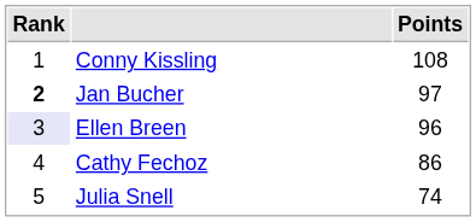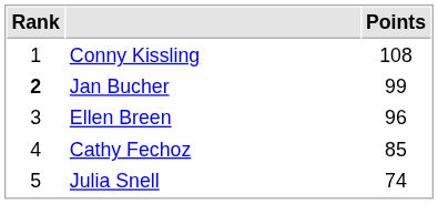 <table cellspacing="1" cellpadding="3" style="border:1px solid #AAAAAA;font-size:86%">
 <tr bgcolor="#E4E4E4">
 <th style="border-bottom:1px solid #AAAAAA" width=10>Rank</th>
 <th style="border-bottom:1px solid #AAAAAA" width=200></th>
 <th style="border-bottom:1px solid #AAAAAA" width=20>Points</th>
 </tr>
 <tr>
 <td align="center">1</td>
 <td> <a href='#'>Conny Kissling</a></td>
 <td align=center>108</td>
 </tr>
 <tr>
 <td align="center"><strong>2</strong></td>
 <td> <a href='#'>Jan Bucher</a></td>
-<td align=center>97</td>
+<td align=center>99</td>
 </tr>
 <tr>
-<td align="center" style="background: lavender;">3</td>
+<td align="center">3</td>
 <td> <a href='#'>Ellen Breen</a></td>
 <td align=center>96</td>
 </tr>
 <tr>
 <td align="center">4</td>
 <td> <a href='#'>Cathy Fechoz</a></td>
-<td align=center>86</td>
+<td align=center>85</td>
 </tr>
 <tr>
 <td align="center">5</td>
 <td> <a href='#'>Julia Snell</a></td>
 <td align=center>74</td>
 </tr>
 </table>
